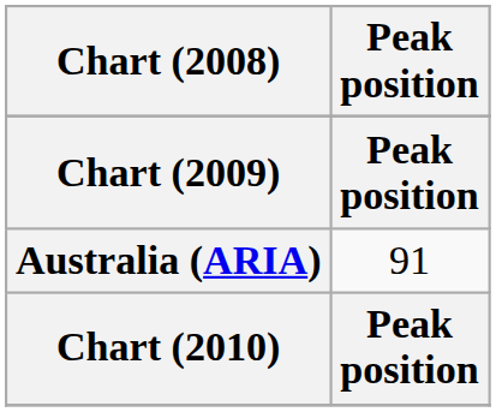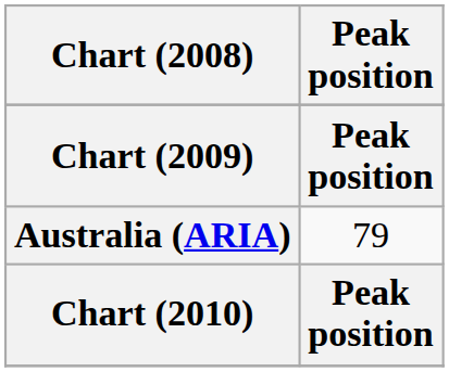 <table class="wikitable plainrowheaders">
 <tr>
 <th>Chart (2008)</th>
 <th>Peak<br>position</th>
 </tr>
 <tr>
 </tr>
 <tr>
 </tr>
 <tr>
 <th>Chart (2009)</th>
 <th>Peak<br>position</th>
 </tr>
 <tr>
 <th scope="row">Australia (<a href='#'>ARIA</a>)</th>
-<td align="center">91</td>
+<td align="center">79</td>
 </tr>
 <tr>
 <th>Chart (2010)</th>
 <th>Peak<br>position</th>
 </tr>
 <tr>
 </tr>
 <tr>
 </tr>
 </table>
